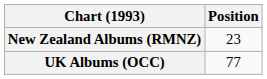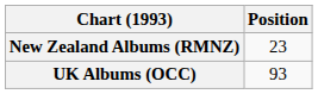 <table class="wikitable plainrowheaders" style="text-align:center">
 <tr>
 <th scope="col">Chart (1993)</th>
 <th scope="col">Position</th>
 </tr>
 <tr>
 <th scope="row">New Zealand Albums (RMNZ)</th>
 <td>23</td>
 </tr>
 <tr>
 <th scope="row">UK Albums (OCC)</th>
-<td>77</td>
+<td>93</td>
 </tr>
 </table>
